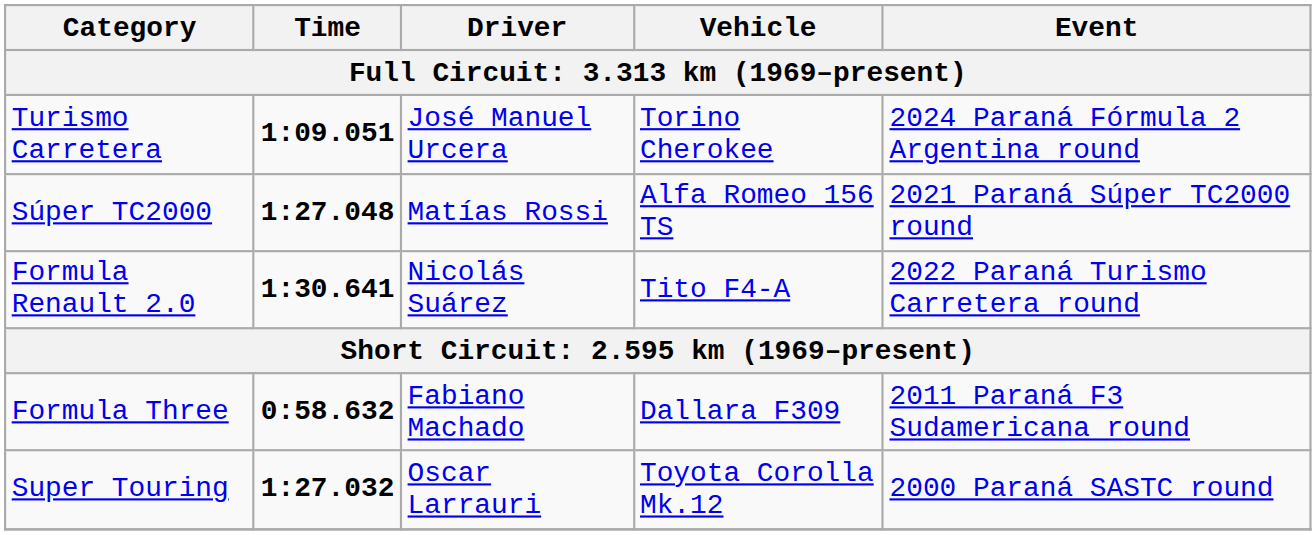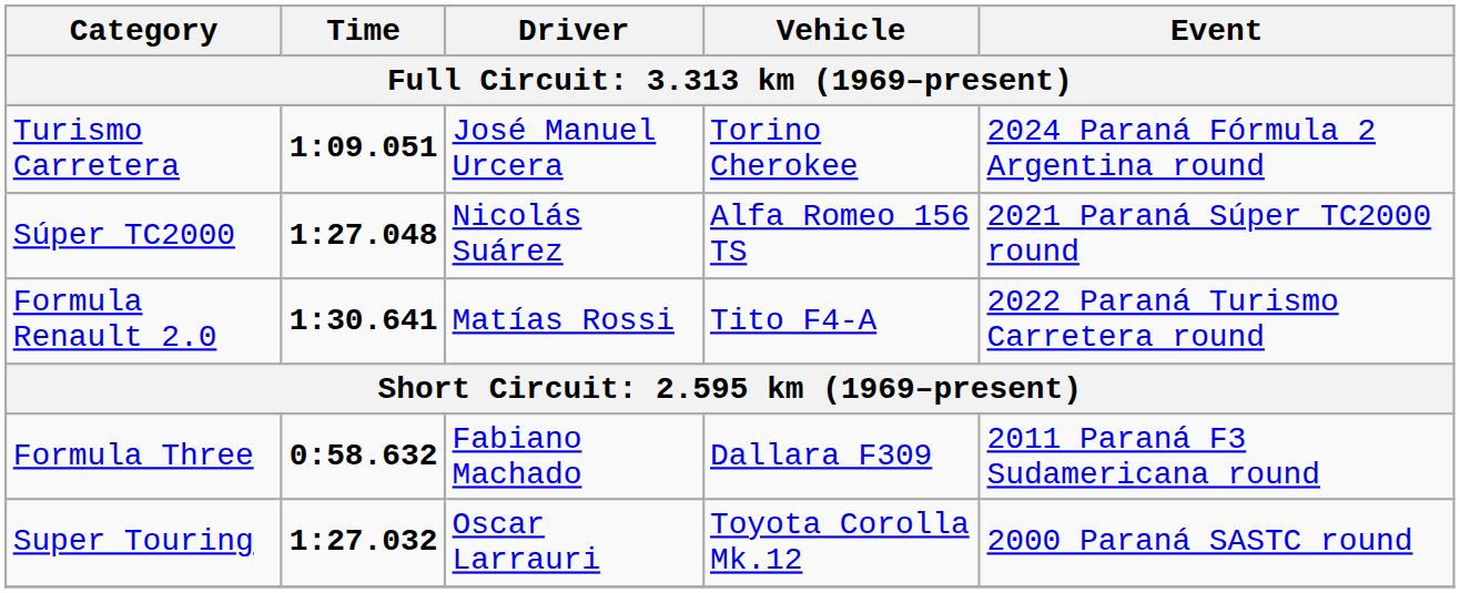 <table class="wikitable">
 <tr>
 <th>Category</th>
 <th>Time</th>
 <th>Driver</th>
 <th>Vehicle</th>
 <th>Event</th>
 </tr>
 <tr>
 <th colspan=5>Full Circuit: 3.313 km (1969–present)</th>
 </tr>
 <tr>
 <td><a href='#'>Turismo Carretera</a></td>
 <td><strong>1:09.051</strong></td>
 <td><a href='#'>José Manuel Urcera</a></td>
 <td><a href='#'>Torino Cherokee</a></td>
 <td><a href='#'>2024 Paraná Fórmula 2 Argentina round</a></td>
 </tr>
 <tr>
 <td><a href='#'>Súper TC2000</a></td>
 <td><strong>1:27.048</strong></td>
-<td><a href='#'>Matías Rossi</a></td>
+<td><a href='#'>Nicolás Suárez</a></td>
 <td><a href='#'>Alfa Romeo 156 TS</a></td>
 <td><a href='#'>2021 Paraná Súper TC2000 round</a></td>
 </tr>
 <tr>
 <td><a href='#'>Formula Renault 2.0</a></td>
 <td><strong>1:30.641</strong></td>
-<td><a href='#'>Nicolás Suárez</a></td>
+<td><a href='#'>Matías Rossi</a></td>
 <td><a href='#'>Tito F4-A</a></td>
 <td><a href='#'>2022 Paraná Turismo Carretera round</a></td>
 </tr>
 <tr>
 <th colspan=5>Short Circuit: 2.595 km (1969–present)</th>
 </tr>
 <tr>
 <td><a href='#'>Formula Three</a></td>
 <td><strong>0:58.632</strong></td>
 <td><a href='#'>Fabiano Machado</a></td>
 <td><a href='#'>Dallara F309</a></td>
 <td><a href='#'>2011 Paraná F3 Sudamericana round</a></td>
 </tr>
 <tr>
 <td><a href='#'>Super Touring</a></td>
 <td><strong>1:27.032</strong></td>
 <td><a href='#'>Oscar Larrauri</a></td>
 <td><a href='#'>Toyota Corolla Mk.12</a></td>
 <td><a href='#'>2000 Paraná SASTC round</a></td>
 </tr>
 <tr>
 </tr>
 </table>
